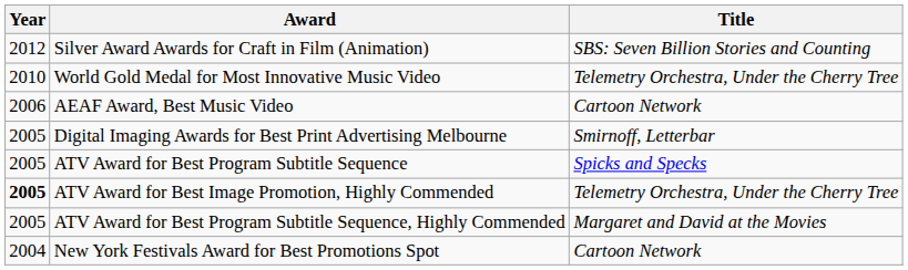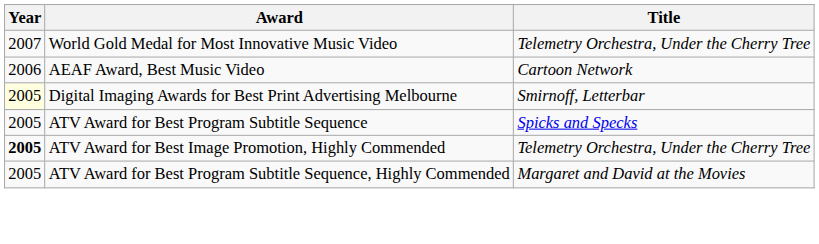 <table class="wikitable">
 <tr>
 <th>Year</th>
 <th>Award</th>
 <th>Title</th>
 </tr>
 <tr>
-<td>2012</td>
-<td>Silver Award Awards for Craft in Film (Animation)</td>
-<td><em>SBS: Seven Billion Stories and Counting</em></td>
-</tr>
-<tr>
-<td>2010</td>
+<td>2007</td>
 <td>World Gold Medal for Most Innovative Music Video</td>
 <td><em>Telemetry Orchestra, Under the Cherry Tree</em></td>
 </tr>
 <tr>
 <td>2006</td>
 <td>AEAF Award, Best Music Video</td>
 <td><em>Cartoon Network</em></td>
 </tr>
 <tr>
-<td>2005</td>
+<td style="background: lightyellow;">2005</td>
 <td>Digital Imaging Awards for Best Print Advertising Melbourne</td>
 <td><em>Smirnoff, Letterbar</em></td>
 </tr>
 <tr>
 <td>2005</td>
 <td>ATV Award for Best Program Subtitle Sequence</td>
 <td><em><a href='#'>Spicks and Specks</a></em></td>
 </tr>
 <tr>
 <td><strong>2005</strong></td>
 <td>ATV Award for Best Image Promotion, Highly Commended</td>
 <td><em>Telemetry Orchestra, Under the Cherry Tree</em></td>
 </tr>
 <tr>
 <td>2005</td>
 <td>ATV Award for Best Program Subtitle Sequence, Highly Commended</td>
 <td><em>Margaret and David at the Movies</em></td>
 </tr>
-<tr>
-<td>2004</td>
-<td>New York Festivals Award for Best Promotions Spot</td>
-<td><em>Cartoon Network</em></td>
-</tr>
 </table>
